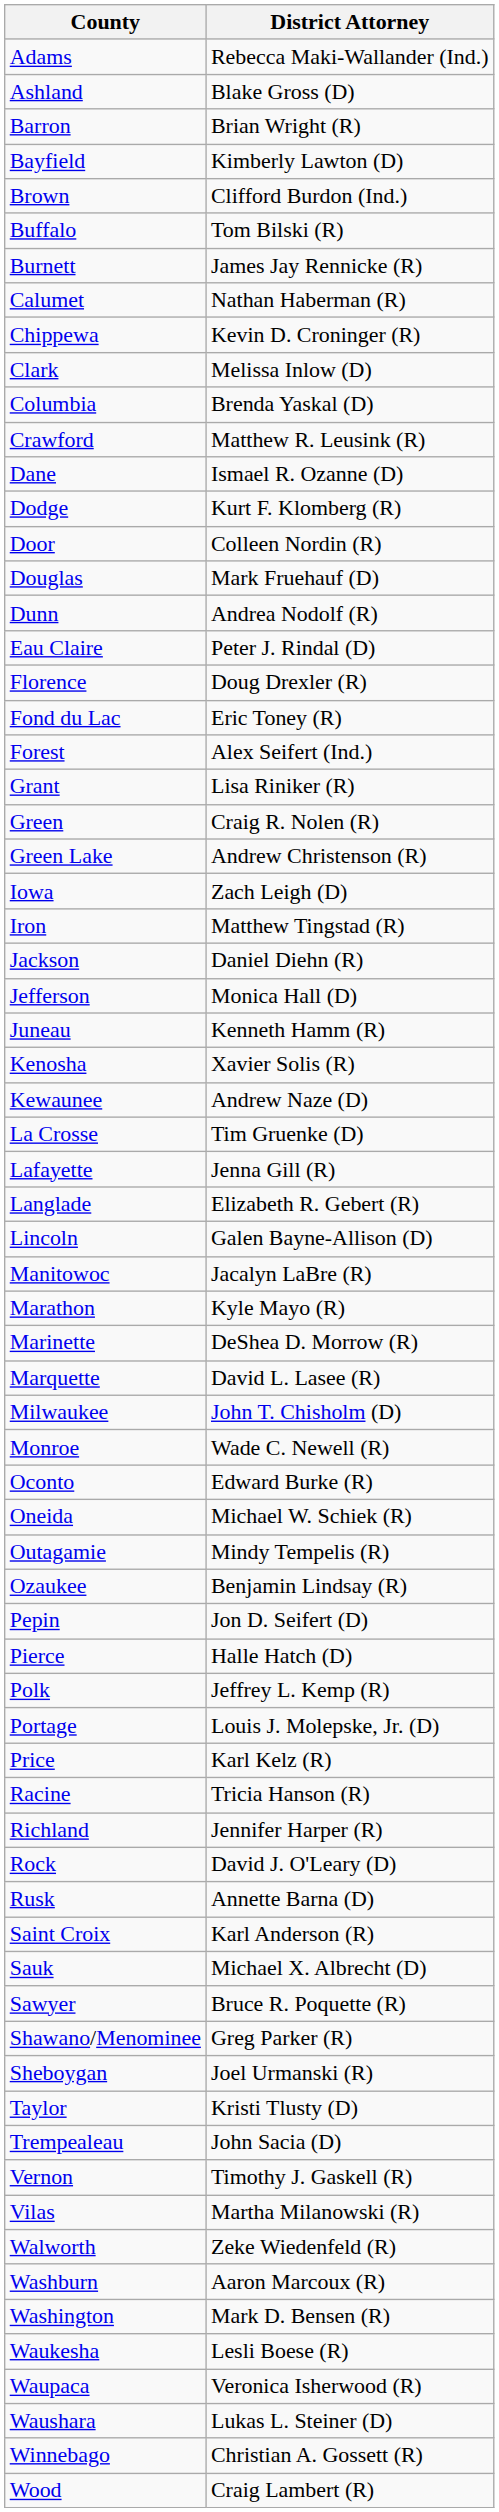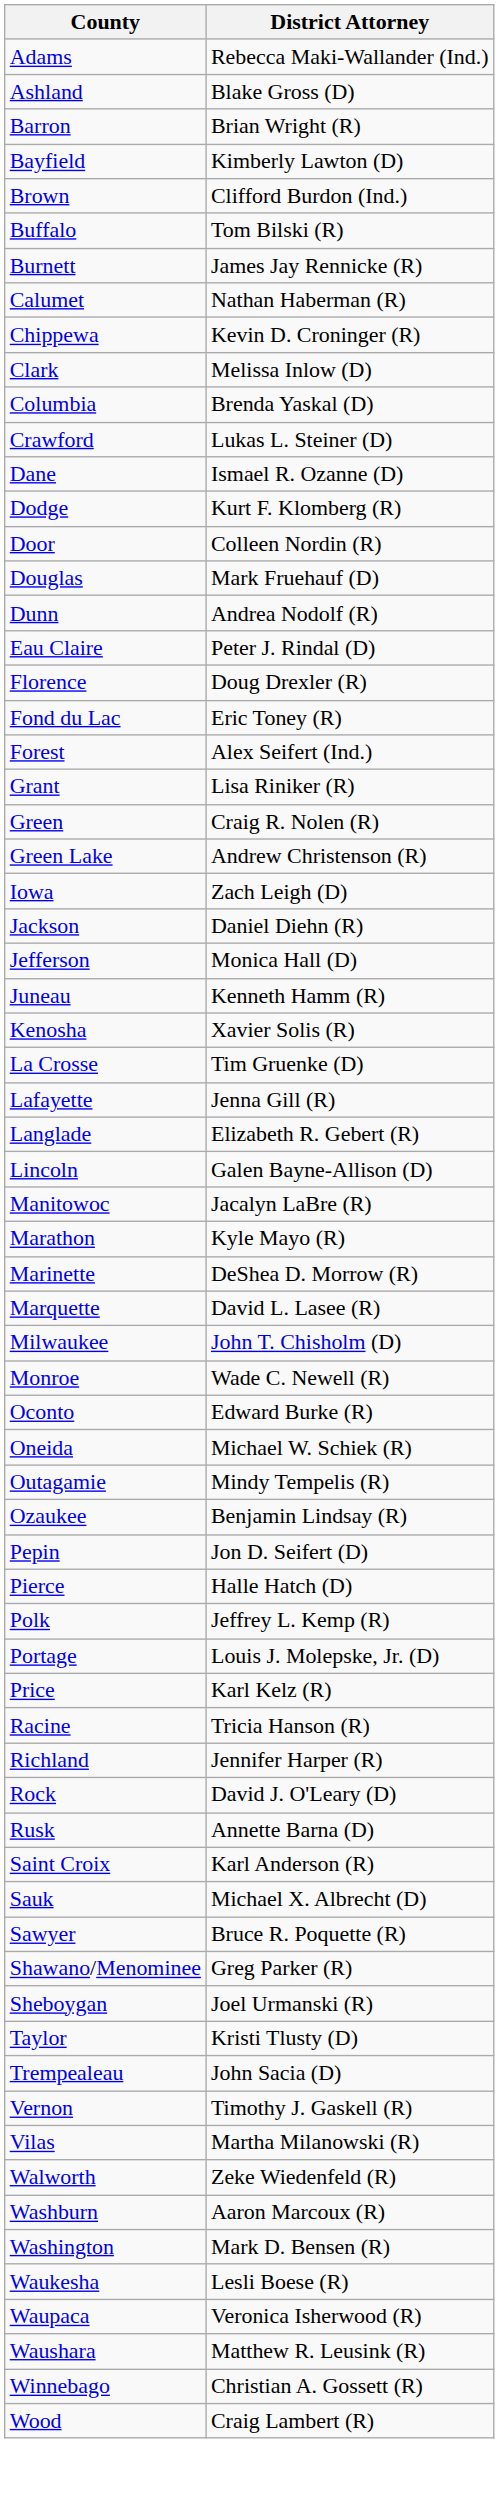 <table class="wikitable">
 <tr>
 <th>County</th>
 <th>District Attorney</th>
 </tr>
 <tr>
 <td><a href='#'>Adams</a></td>
 <td>Rebecca Maki-Wallander (Ind.)</td>
 </tr>
 <tr>
 <td><a href='#'>Ashland</a></td>
 <td>Blake Gross (D)</td>
 </tr>
 <tr>
 <td><a href='#'>Barron</a></td>
 <td>Brian Wright (R)</td>
 </tr>
 <tr>
 <td><a href='#'>Bayfield</a></td>
 <td>Kimberly Lawton (D)</td>
 </tr>
 <tr>
 <td><a href='#'>Brown</a></td>
 <td>Clifford Burdon (Ind.)</td>
 </tr>
 <tr>
 <td><a href='#'>Buffalo</a></td>
 <td>Tom Bilski (R)</td>
 </tr>
 <tr>
 <td><a href='#'>Burnett</a></td>
 <td>James Jay Rennicke (R)</td>
 </tr>
 <tr>
 <td><a href='#'>Calumet</a></td>
 <td>Nathan Haberman (R)</td>
 </tr>
 <tr>
 <td><a href='#'>Chippewa</a></td>
 <td>Kevin D. Croninger (R)</td>
 </tr>
 <tr>
 <td><a href='#'>Clark</a></td>
 <td>Melissa Inlow (D)</td>
 </tr>
 <tr>
 <td><a href='#'>Columbia</a></td>
 <td>Brenda Yaskal (D)</td>
 </tr>
 <tr>
 <td><a href='#'>Crawford</a></td>
-<td>Matthew R. Leusink (R)</td>
+<td>Lukas L. Steiner (D)</td>
 </tr>
 <tr>
 <td><a href='#'>Dane</a></td>
 <td>Ismael R. Ozanne (D)</td>
 </tr>
 <tr>
 <td><a href='#'>Dodge</a></td>
 <td>Kurt F. Klomberg (R)</td>
 </tr>
 <tr>
 <td><a href='#'>Door</a></td>
 <td>Colleen Nordin (R)</td>
 </tr>
 <tr>
 <td><a href='#'>Douglas</a></td>
 <td>Mark Fruehauf (D)</td>
 </tr>
 <tr>
 <td><a href='#'>Dunn</a></td>
 <td>Andrea Nodolf (R)</td>
 </tr>
 <tr>
 <td><a href='#'>Eau Claire</a></td>
 <td>Peter J. Rindal (D)</td>
 </tr>
 <tr>
 <td><a href='#'>Florence</a></td>
 <td>Doug Drexler (R)</td>
 </tr>
 <tr>
 <td><a href='#'>Fond du Lac</a></td>
 <td>Eric Toney (R)</td>
 </tr>
 <tr>
 <td><a href='#'>Forest</a></td>
 <td>Alex Seifert (Ind.)</td>
 </tr>
 <tr>
 <td><a href='#'>Grant</a></td>
 <td>Lisa Riniker (R)</td>
 </tr>
 <tr>
 <td><a href='#'>Green</a></td>
 <td>Craig R. Nolen (R)</td>
 </tr>
 <tr>
 <td><a href='#'>Green Lake</a></td>
 <td>Andrew Christenson (R)</td>
 </tr>
 <tr>
 <td><a href='#'>Iowa</a></td>
 <td>Zach Leigh (D)</td>
 </tr>
 <tr>
-<td><a href='#'>Iron</a></td>
-<td>Matthew Tingstad (R)</td>
-</tr>
-<tr>
 <td><a href='#'>Jackson</a></td>
 <td>Daniel Diehn (R)</td>
 </tr>
 <tr>
 <td><a href='#'>Jefferson</a></td>
 <td>Monica Hall (D)</td>
 </tr>
 <tr>
 <td><a href='#'>Juneau</a></td>
 <td>Kenneth Hamm (R)</td>
 </tr>
 <tr>
 <td><a href='#'>Kenosha</a></td>
 <td>Xavier Solis (R)</td>
-</tr>
-<tr>
-<td><a href='#'>Kewaunee</a></td>
-<td>Andrew Naze (D)</td>
 </tr>
 <tr>
 <td><a href='#'>La Crosse</a></td>
 <td>Tim Gruenke (D)</td>
 </tr>
 <tr>
 <td><a href='#'>Lafayette</a></td>
 <td>Jenna Gill (R)</td>
 </tr>
 <tr>
 <td><a href='#'>Langlade</a></td>
 <td>Elizabeth R. Gebert (R)</td>
 </tr>
 <tr>
 <td><a href='#'>Lincoln</a></td>
 <td>Galen Bayne-Allison (D)</td>
 </tr>
 <tr>
 <td><a href='#'>Manitowoc</a></td>
 <td>Jacalyn LaBre (R)</td>
 </tr>
 <tr>
 <td><a href='#'>Marathon</a></td>
 <td>Kyle Mayo (R)</td>
 </tr>
 <tr>
 <td><a href='#'>Marinette</a></td>
 <td>DeShea D. Morrow (R)</td>
 </tr>
 <tr>
 <td><a href='#'>Marquette</a></td>
 <td>David L. Lasee (R)</td>
 </tr>
 <tr>
 <td><a href='#'>Milwaukee</a></td>
 <td><a href='#'>John T. Chisholm</a> (D)</td>
 </tr>
 <tr>
 <td><a href='#'>Monroe</a></td>
 <td>Wade C. Newell (R)</td>
 </tr>
 <tr>
 <td><a href='#'>Oconto</a></td>
 <td>Edward Burke (R)</td>
 </tr>
 <tr>
 <td><a href='#'>Oneida</a></td>
 <td>Michael W. Schiek (R)</td>
 </tr>
 <tr>
 <td><a href='#'>Outagamie</a></td>
 <td>Mindy Tempelis (R)</td>
 </tr>
 <tr>
 <td><a href='#'>Ozaukee</a></td>
 <td>Benjamin Lindsay (R)</td>
 </tr>
 <tr>
 <td><a href='#'>Pepin</a></td>
 <td>Jon D. Seifert (D)</td>
 </tr>
 <tr>
 <td><a href='#'>Pierce</a></td>
 <td>Halle Hatch (D)</td>
 </tr>
 <tr>
 <td><a href='#'>Polk</a></td>
 <td>Jeffrey L. Kemp (R)</td>
 </tr>
 <tr>
 <td><a href='#'>Portage</a></td>
 <td>Louis J. Molepske, Jr. (D)</td>
 </tr>
 <tr>
 <td><a href='#'>Price</a></td>
 <td>Karl Kelz (R)</td>
 </tr>
 <tr>
 <td><a href='#'>Racine</a></td>
 <td>Tricia Hanson (R)</td>
 </tr>
 <tr>
 <td><a href='#'>Richland</a></td>
 <td>Jennifer Harper (R)</td>
 </tr>
 <tr>
 <td><a href='#'>Rock</a></td>
 <td>David J. O'Leary (D)</td>
 </tr>
 <tr>
 <td><a href='#'>Rusk</a></td>
 <td>Annette Barna (D)</td>
 </tr>
 <tr>
 <td><a href='#'>Saint Croix</a></td>
 <td>Karl Anderson (R)</td>
 </tr>
 <tr>
 <td><a href='#'>Sauk</a></td>
 <td>Michael X. Albrecht (D)</td>
 </tr>
 <tr>
 <td><a href='#'>Sawyer</a></td>
 <td>Bruce R. Poquette (R)</td>
 </tr>
 <tr>
 <td><a href='#'>Shawano</a>/<a href='#'>Menominee</a></td>
 <td>Greg Parker (R)</td>
 </tr>
 <tr>
 <td><a href='#'>Sheboygan</a></td>
 <td>Joel Urmanski (R)</td>
 </tr>
 <tr>
 <td><a href='#'>Taylor</a></td>
 <td>Kristi Tlusty (D)</td>
 </tr>
 <tr>
 <td><a href='#'>Trempealeau</a></td>
 <td>John Sacia (D)</td>
 </tr>
 <tr>
 <td><a href='#'>Vernon</a></td>
 <td>Timothy J. Gaskell (R)</td>
 </tr>
 <tr>
 <td><a href='#'>Vilas</a></td>
 <td>Martha Milanowski (R)</td>
 </tr>
 <tr>
 <td><a href='#'>Walworth</a></td>
 <td>Zeke Wiedenfeld (R)</td>
 </tr>
 <tr>
 <td><a href='#'>Washburn</a></td>
 <td>Aaron Marcoux (R)</td>
 </tr>
 <tr>
 <td><a href='#'>Washington</a></td>
 <td>Mark D. Bensen (R)</td>
 </tr>
 <tr>
 <td><a href='#'>Waukesha</a></td>
 <td>Lesli Boese (R)</td>
 </tr>
 <tr>
 <td><a href='#'>Waupaca</a></td>
 <td>Veronica Isherwood (R)</td>
 </tr>
 <tr>
 <td><a href='#'>Waushara</a></td>
-<td>Lukas L. Steiner (D)</td>
+<td>Matthew R. Leusink (R)</td>
 </tr>
 <tr>
 <td><a href='#'>Winnebago</a></td>
 <td>Christian A. Gossett (R)</td>
 </tr>
 <tr>
 <td><a href='#'>Wood</a></td>
 <td>Craig Lambert (R)</td>
 </tr>
 </table>
